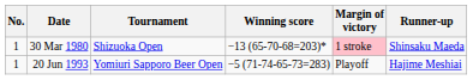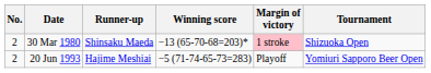 <table class="wikitable" style="font-size:95%;">
 <tr>
 <th>No.</th>
 <th>Date</th>
-<th>Tournament</th>
+<th>Runner-up</th>
 <th>Winning score</th>
 <th>Margin of<br>victory</th>
-<th>Runner-up</th>
+<th>Tournament</th>
 </tr>
 <tr>
-<td align=center>1</td>
+<td align=center>2</td>
 <td align=right>30 Mar <a href='#'>1980</a></td>
-<td><a href='#'>Shizuoka Open</a></td>
+<td> <a href='#'>Shinsaku Maeda</a></td>
 <td>−13 (65-70-68=203)*</td>
 <td style="background: pink;">1 stroke</td>
-<td> <a href='#'>Shinsaku Maeda</a></td>
+<td><a href='#'>Shizuoka Open</a></td>
 </tr>
 <tr>
-<td align=center>1</td>
+<td align=center>2</td>
 <td align=right>20 Jun <a href='#'>1993</a></td>
-<td><a href='#'>Yomiuri Sapporo Beer Open</a></td>
+<td> <a href='#'>Hajime Meshiai</a></td>
 <td>−5 (71-74-65-73=283)</td>
 <td>Playoff</td>
-<td> <a href='#'>Hajime Meshiai</a></td>
+<td><a href='#'>Yomiuri Sapporo Beer Open</a></td>
 </tr>
 </table>
